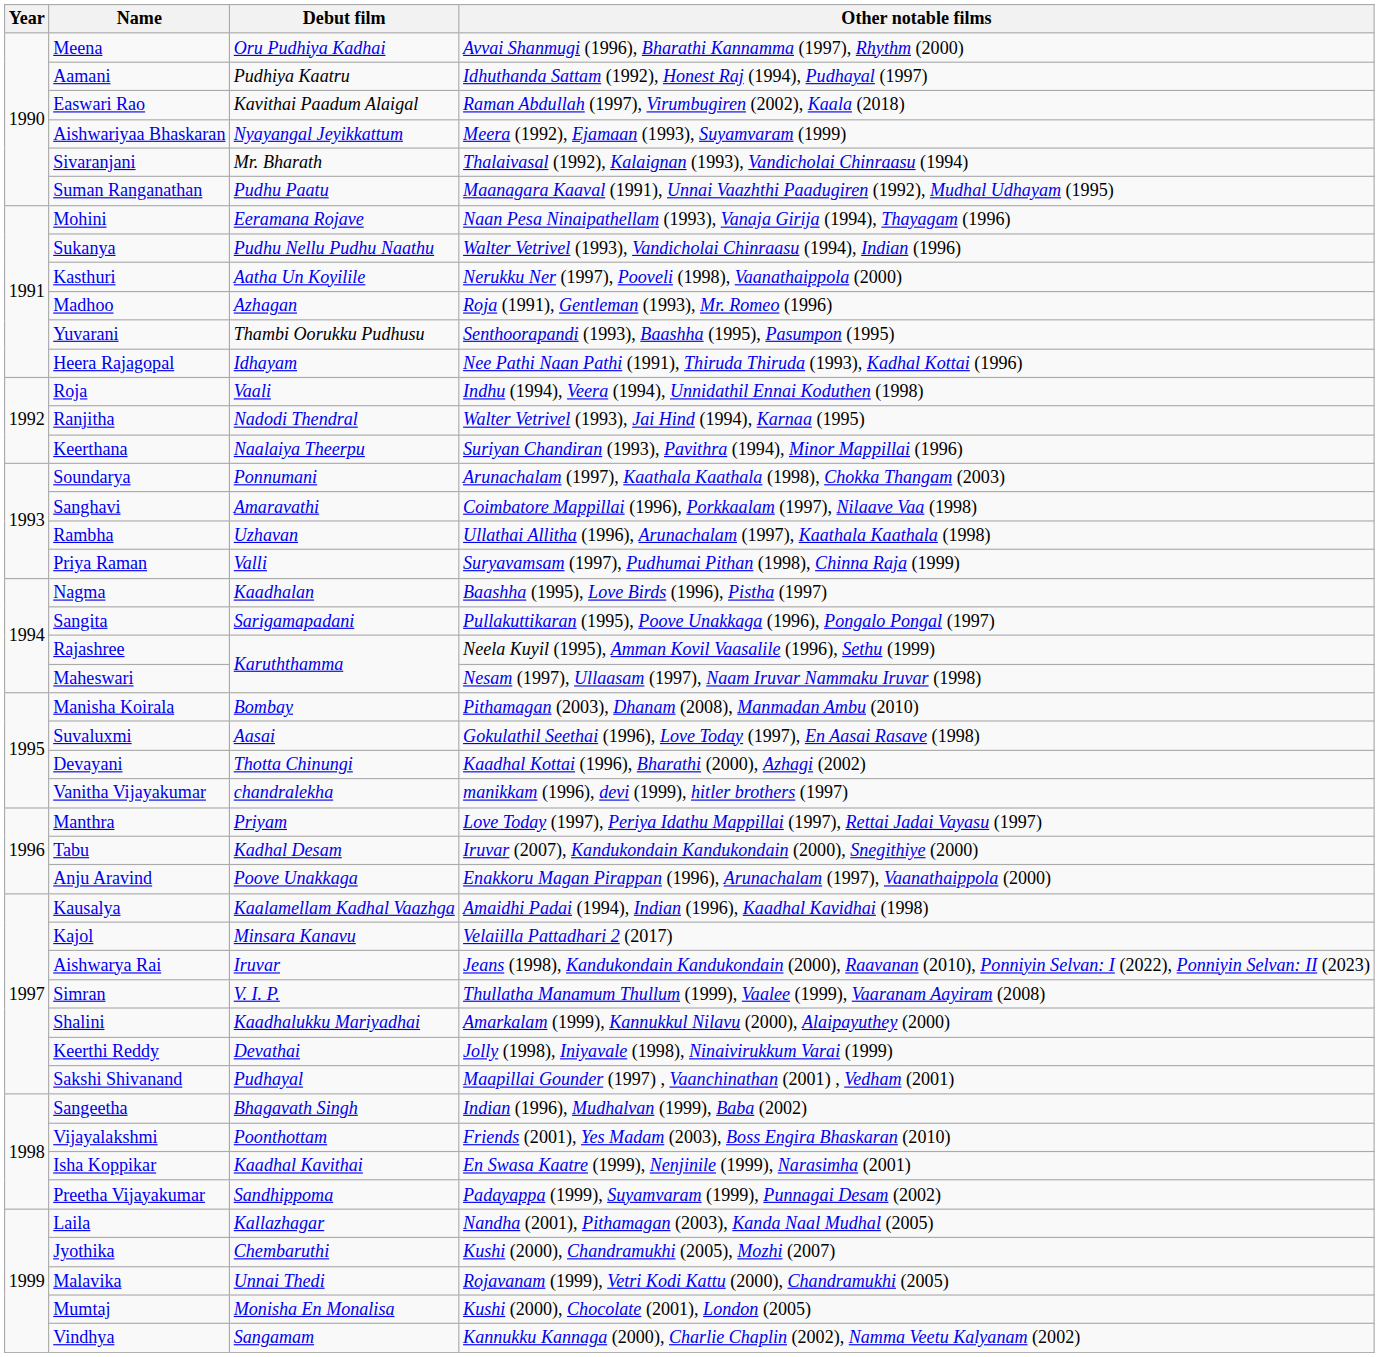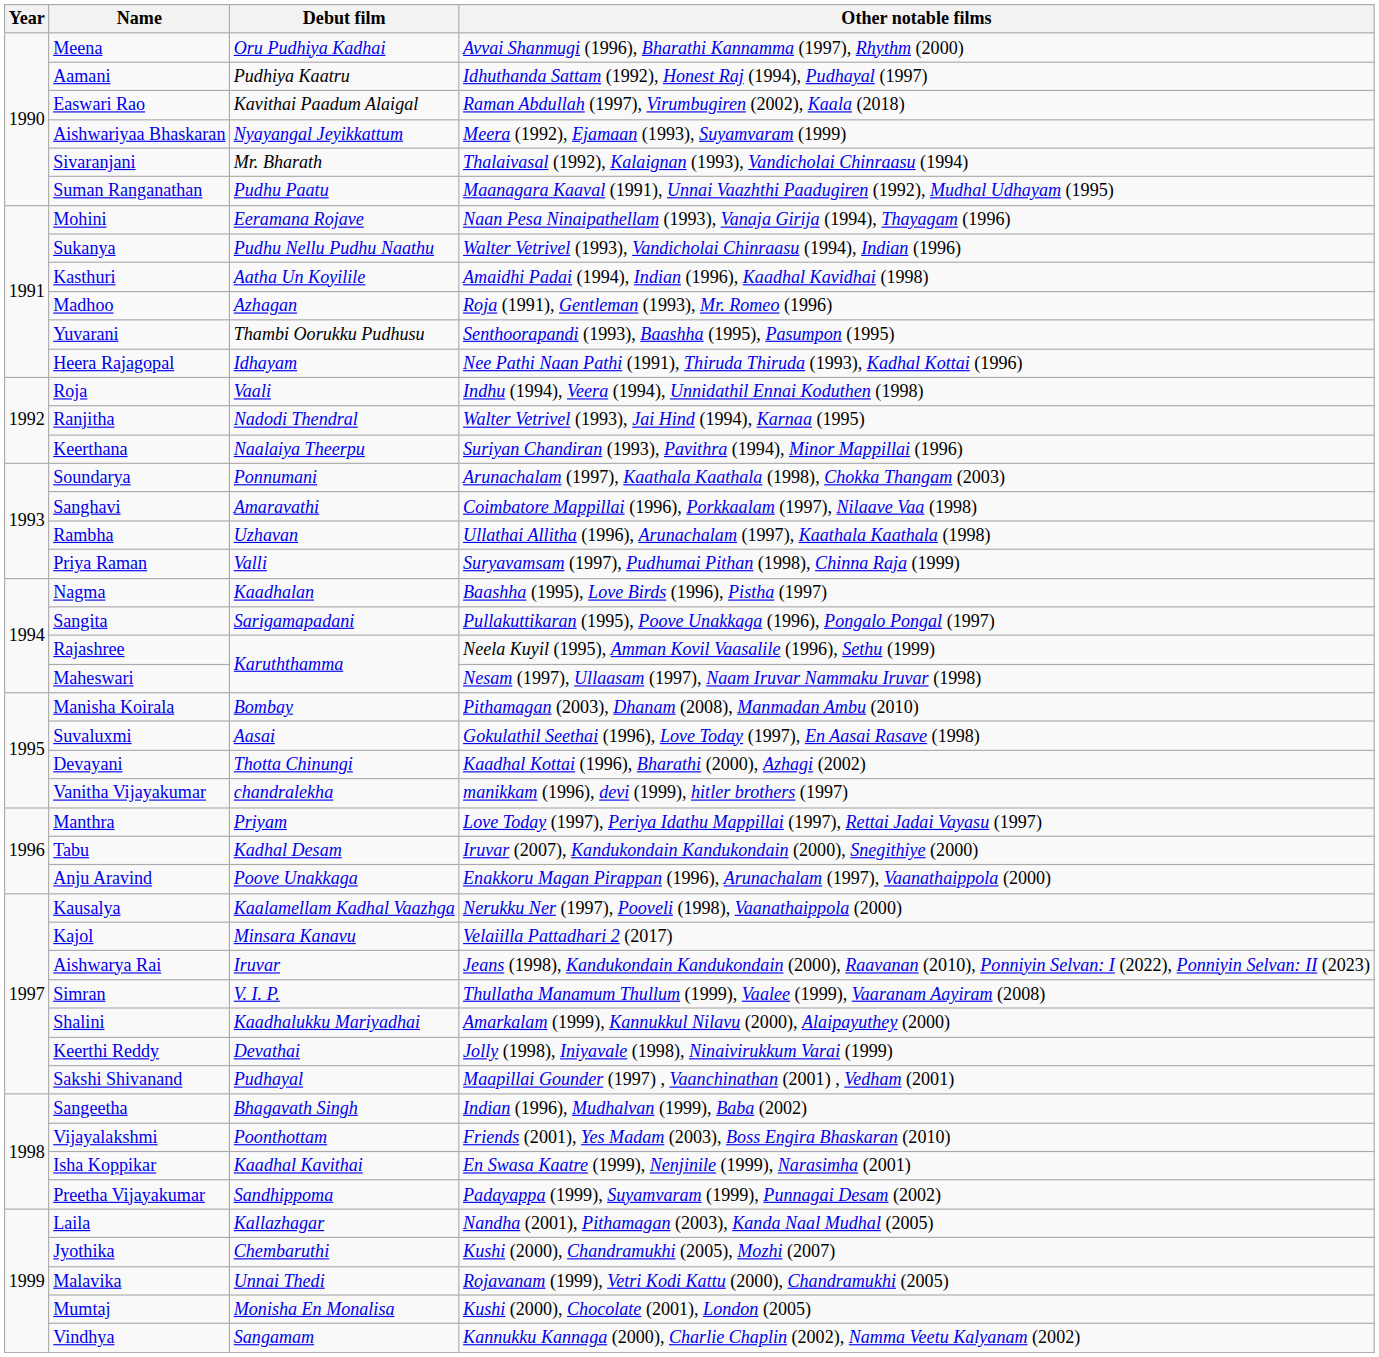 <table class="wikitable sortable">
 <tr>
 <th>Year</th>
 <th>Name</th>
 <th>Debut film</th>
 <th class=unsortable>Other notable films</th>
 </tr>
 <tr>
 <td rowspan="6">1990</td>
 <td><a href='#'>Meena</a></td>
 <td><em><a href='#'>Oru Pudhiya Kadhai</a></em></td>
 <td><em><a href='#'>Avvai Shanmugi</a></em> (1996), <em><a href='#'>Bharathi Kannamma</a></em> (1997), <em><a href='#'>Rhythm</a></em> (2000)</td>
 </tr>
 <tr>
 <td><a href='#'>Aamani</a></td>
 <td><em>Pudhiya Kaatru</em></td>
 <td><em><a href='#'>Idhuthanda Sattam</a></em> (1992), <em><a href='#'>Honest Raj</a></em> (1994), <em><a href='#'>Pudhayal</a></em> (1997)</td>
 </tr>
 <tr>
 <td><a href='#'>Easwari Rao</a></td>
 <td><em>Kavithai Paadum Alaigal</em></td>
 <td><em><a href='#'>Raman Abdullah</a></em> (1997), <em><a href='#'>Virumbugiren</a></em> (2002), <em><a href='#'>Kaala</a></em> (2018)</td>
 </tr>
 <tr>
 <td><a href='#'>Aishwariyaa Bhaskaran</a></td>
 <td><em><a href='#'>Nyayangal Jeyikkattum</a></em></td>
 <td><em><a href='#'>Meera</a></em> (1992), <em><a href='#'>Ejamaan</a></em> (1993), <em><a href='#'>Suyamvaram</a></em> (1999)</td>
 </tr>
 <tr>
 <td><a href='#'>Sivaranjani</a></td>
 <td><em>Mr. Bharath</em></td>
 <td><em><a href='#'>Thalaivasal</a></em> (1992), <em><a href='#'>Kalaignan</a></em> (1993), <em><a href='#'>Vandicholai Chinraasu</a></em> (1994)</td>
 </tr>
 <tr>
 <td><a href='#'>Suman Ranganathan</a></td>
 <td><em><a href='#'>Pudhu Paatu</a></em></td>
 <td><em><a href='#'>Maanagara Kaaval</a></em> (1991), <em><a href='#'>Unnai Vaazhthi Paadugiren</a></em> (1992), <em><a href='#'>Mudhal Udhayam</a></em> (1995)</td>
 </tr>
 <tr>
 <td rowspan="6">1991</td>
 <td><a href='#'>Mohini</a></td>
 <td><em><a href='#'>Eeramana Rojave</a></em></td>
 <td><em><a href='#'>Naan Pesa Ninaipathellam</a></em> (1993), <em><a href='#'>Vanaja Girija</a></em> (1994), <em><a href='#'>Thayagam</a></em> (1996)</td>
 </tr>
 <tr>
 <td><a href='#'>Sukanya</a></td>
 <td><em><a href='#'>Pudhu Nellu Pudhu Naathu</a></em></td>
 <td><em><a href='#'>Walter Vetrivel</a></em> (1993), <em><a href='#'>Vandicholai Chinraasu</a></em> (1994), <em><a href='#'>Indian</a></em> (1996)</td>
 </tr>
 <tr>
 <td><a href='#'>Kasthuri</a></td>
 <td><em><a href='#'>Aatha Un Koyilile</a></em></td>
-<td><em><a href='#'>Nerukku Ner</a></em> (1997), <em><a href='#'>Pooveli</a></em> (1998), <em><a href='#'>Vaanathaippola</a></em> (2000)</td>
+<td><em><a href='#'>Amaidhi Padai</a></em> (1994), <em><a href='#'>Indian</a></em> (1996), <em><a href='#'>Kaadhal Kavidhai</a></em> (1998)</td>
 </tr>
 <tr>
 <td><a href='#'>Madhoo</a></td>
 <td><em><a href='#'>Azhagan</a></em></td>
 <td><em><a href='#'>Roja</a></em> (1991), <em><a href='#'>Gentleman</a></em> (1993), <em><a href='#'>Mr. Romeo</a></em> (1996)</td>
 </tr>
 <tr>
 <td><a href='#'>Yuvarani</a></td>
 <td><em>Thambi Oorukku Pudhusu</em></td>
 <td><em><a href='#'>Senthoorapandi</a></em> (1993), <em><a href='#'>Baashha</a></em> (1995), <em><a href='#'>Pasumpon</a></em> (1995)</td>
 </tr>
 <tr>
 <td><a href='#'>Heera Rajagopal</a></td>
 <td><em><a href='#'>Idhayam</a></em></td>
 <td><em><a href='#'>Nee Pathi Naan Pathi</a></em> (1991), <em><a href='#'>Thiruda Thiruda</a></em> (1993), <em><a href='#'>Kadhal Kottai</a></em> (1996)</td>
 </tr>
 <tr>
 <td rowspan="3">1992</td>
 <td><a href='#'>Roja</a></td>
 <td><em><a href='#'>Vaali</a></em></td>
 <td><em><a href='#'>Indhu</a></em> (1994), <em><a href='#'>Veera</a></em> (1994), <em><a href='#'>Unnidathil Ennai Koduthen</a></em> (1998)</td>
 </tr>
 <tr>
 <td><a href='#'>Ranjitha</a></td>
 <td><em><a href='#'>Nadodi Thendral</a></em></td>
 <td><em><a href='#'>Walter Vetrivel</a></em> (1993), <em><a href='#'>Jai Hind</a></em> (1994), <em><a href='#'>Karnaa</a></em> (1995)</td>
 </tr>
 <tr>
 <td><a href='#'>Keerthana</a></td>
 <td><em><a href='#'>Naalaiya Theerpu</a></em></td>
 <td><em><a href='#'>Suriyan Chandiran</a></em> (1993), <em><a href='#'>Pavithra</a></em> (1994), <em><a href='#'>Minor Mappillai</a></em> (1996)</td>
 </tr>
 <tr>
 <td rowspan="4">1993</td>
 <td><a href='#'>Soundarya</a></td>
 <td><em><a href='#'>Ponnumani</a></em></td>
 <td><em><a href='#'>Arunachalam</a></em> (1997), <em><a href='#'>Kaathala Kaathala</a></em> (1998), <em><a href='#'>Chokka Thangam</a></em> (2003)</td>
 </tr>
 <tr>
 <td><a href='#'>Sanghavi</a></td>
 <td><em><a href='#'>Amaravathi</a></em></td>
 <td><em><a href='#'>Coimbatore Mappillai</a></em> (1996), <em><a href='#'>Porkkaalam</a></em> (1997), <em><a href='#'>Nilaave Vaa</a></em> (1998)</td>
 </tr>
 <tr>
 <td><a href='#'>Rambha</a></td>
 <td><em><a href='#'>Uzhavan</a></em></td>
 <td><em><a href='#'>Ullathai Allitha</a></em> (1996), <em><a href='#'>Arunachalam</a></em> (1997), <em><a href='#'>Kaathala Kaathala</a></em> (1998)</td>
 </tr>
 <tr>
 <td><a href='#'>Priya Raman</a></td>
 <td><em><a href='#'>Valli</a></em></td>
 <td><em><a href='#'>Suryavamsam</a></em> (1997), <em><a href='#'>Pudhumai Pithan</a></em> (1998), <em><a href='#'>Chinna Raja</a></em> (1999)</td>
 </tr>
 <tr>
 <td rowspan="4">1994</td>
 <td><a href='#'>Nagma</a></td>
 <td><em><a href='#'>Kaadhalan</a></em></td>
 <td><em><a href='#'>Baashha</a></em> (1995), <em><a href='#'>Love Birds</a></em> (1996), <em><a href='#'>Pistha</a></em> (1997)</td>
 </tr>
 <tr>
 <td><a href='#'>Sangita</a></td>
 <td><em><a href='#'>Sarigamapadani</a></em></td>
 <td><em><a href='#'>Pullakuttikaran</a></em> (1995), <em><a href='#'>Poove Unakkaga</a></em> (1996), <em><a href='#'>Pongalo Pongal</a></em> (1997)</td>
 </tr>
 <tr>
 <td><a href='#'>Rajashree</a></td>
 <td rowspan="2"><em><a href='#'>Karuththamma</a></em></td>
 <td><em>Neela Kuyil</em> (1995), <em><a href='#'>Amman Kovil Vaasalile</a></em> (1996), <em><a href='#'>Sethu</a></em> (1999)</td>
 </tr>
 <tr>
 <td><a href='#'>Maheswari</a></td>
 <td><em><a href='#'>Nesam</a></em> (1997), <em><a href='#'>Ullaasam</a></em> (1997), <em><a href='#'>Naam Iruvar Nammaku Iruvar</a></em> (1998)</td>
 </tr>
 <tr>
 <td rowspan="4">1995</td>
 <td><a href='#'>Manisha Koirala</a></td>
 <td><em><a href='#'>Bombay</a></em></td>
 <td><em><a href='#'>Pithamagan</a></em> (2003), <em><a href='#'>Dhanam</a></em> (2008), <em><a href='#'>Manmadan Ambu</a></em> (2010)</td>
 </tr>
 <tr>
 <td><a href='#'>Suvaluxmi</a></td>
 <td><em><a href='#'>Aasai</a></em></td>
 <td><em><a href='#'>Gokulathil Seethai</a></em> (1996), <em><a href='#'>Love Today</a></em> (1997), <em><a href='#'>En Aasai Rasave</a></em> (1998)</td>
 </tr>
 <tr>
 <td><a href='#'>Devayani</a></td>
 <td><em><a href='#'>Thotta Chinungi</a></em></td>
 <td><em><a href='#'>Kaadhal Kottai</a></em> (1996), <em><a href='#'>Bharathi</a></em> (2000), <em><a href='#'>Azhagi</a></em> (2002)</td>
 </tr>
 <tr>
 <td><a href='#'>Vanitha Vijayakumar</a></td>
 <td><em><a href='#'>chandralekha</a></em></td>
 <td><em><a href='#'>manikkam</a></em> (1996), <em><a href='#'>devi</a></em> (1999), <em><a href='#'>hitler brothers</a></em> (1997)</td>
 </tr>
 <tr>
 <td rowspan="3">1996</td>
 <td><a href='#'>Manthra</a></td>
 <td><em><a href='#'>Priyam</a></em></td>
 <td><em><a href='#'>Love Today</a></em> (1997), <em><a href='#'>Periya Idathu Mappillai</a></em> (1997), <em><a href='#'>Rettai Jadai Vayasu</a></em> (1997)</td>
 </tr>
 <tr>
 <td><a href='#'>Tabu</a></td>
 <td><em><a href='#'>Kadhal Desam</a></em></td>
 <td><em><a href='#'>Iruvar</a></em> (2007), <em><a href='#'>Kandukondain Kandukondain</a></em> (2000), <em><a href='#'>Snegithiye</a></em> (2000)</td>
 </tr>
 <tr>
 <td><a href='#'>Anju Aravind</a></td>
 <td><em><a href='#'>Poove Unakkaga</a></em></td>
 <td><em><a href='#'>Enakkoru Magan Pirappan</a></em> (1996), <em><a href='#'>Arunachalam</a></em> (1997), <em><a href='#'>Vaanathaippola</a></em> (2000)</td>
 </tr>
 <tr>
 <td rowspan="7">1997</td>
 <td><a href='#'>Kausalya</a></td>
 <td><em><a href='#'>Kaalamellam Kadhal Vaazhga</a></em></td>
-<td><em><a href='#'>Amaidhi Padai</a></em> (1994), <em><a href='#'>Indian</a></em> (1996), <em><a href='#'>Kaadhal Kavidhai</a></em> (1998)</td>
+<td><em><a href='#'>Nerukku Ner</a></em> (1997), <em><a href='#'>Pooveli</a></em> (1998), <em><a href='#'>Vaanathaippola</a></em> (2000)</td>
 </tr>
 <tr>
 <td><a href='#'>Kajol</a></td>
 <td><em><a href='#'>Minsara Kanavu</a></em></td>
 <td><em><a href='#'>Velaiilla Pattadhari 2</a></em> (2017)</td>
 </tr>
 <tr>
 <td><a href='#'>Aishwarya Rai</a></td>
 <td><em><a href='#'>Iruvar</a></em></td>
 <td><em><a href='#'>Jeans</a></em> (1998), <em><a href='#'>Kandukondain Kandukondain</a></em> (2000), <em><a href='#'>Raavanan</a></em> (2010), <em><a href='#'>Ponniyin Selvan: I</a></em> (2022), <em><a href='#'>Ponniyin Selvan: II</a></em> (2023)</td>
 </tr>
 <tr>
 <td><a href='#'>Simran</a></td>
 <td><em><a href='#'>V. I. P.</a></em></td>
 <td><em><a href='#'>Thullatha Manamum Thullum</a></em> (1999), <em><a href='#'>Vaalee</a></em> (1999), <em><a href='#'>Vaaranam Aayiram</a></em> (2008)</td>
 </tr>
 <tr>
 <td><a href='#'>Shalini</a></td>
 <td><em><a href='#'>Kaadhalukku Mariyadhai</a></em></td>
 <td><em><a href='#'>Amarkalam</a></em> (1999), <em><a href='#'>Kannukkul Nilavu</a></em> (2000), <em><a href='#'>Alaipayuthey</a></em> (2000)</td>
 </tr>
 <tr>
 <td><a href='#'>Keerthi Reddy</a></td>
 <td><em><a href='#'>Devathai</a></em></td>
 <td><em><a href='#'>Jolly</a></em> (1998), <em><a href='#'>Iniyavale</a></em> (1998), <em><a href='#'>Ninaivirukkum Varai</a></em> (1999)</td>
 </tr>
 <tr>
 <td><a href='#'>Sakshi Shivanand</a></td>
 <td><em><a href='#'>Pudhayal</a></em></td>
 <td><em><a href='#'>Maapillai Gounder</a></em> (1997) , <em><a href='#'>Vaanchinathan</a></em> (2001) , <em><a href='#'>Vedham</a></em> (2001)</td>
 </tr>
 <tr>
 <td rowspan="4">1998</td>
 <td><a href='#'>Sangeetha</a></td>
 <td><em><a href='#'>Bhagavath Singh</a></em></td>
 <td><em><a href='#'>Indian</a></em> (1996), <em><a href='#'>Mudhalvan</a></em> (1999), <em><a href='#'>Baba</a></em> (2002)</td>
 </tr>
 <tr>
 <td><a href='#'>Vijayalakshmi</a></td>
 <td><em><a href='#'>Poonthottam</a></em></td>
 <td><em><a href='#'>Friends</a></em> (2001), <em><a href='#'>Yes Madam</a></em> (2003), <em><a href='#'>Boss Engira Bhaskaran</a></em> (2010)</td>
 </tr>
 <tr>
 <td><a href='#'>Isha Koppikar</a></td>
 <td><em><a href='#'>Kaadhal Kavithai</a></em></td>
 <td><em><a href='#'>En Swasa Kaatre</a></em> (1999), <em><a href='#'>Nenjinile</a></em> (1999), <em><a href='#'>Narasimha</a></em> (2001)</td>
 </tr>
 <tr>
 <td><a href='#'>Preetha Vijayakumar</a></td>
 <td><em><a href='#'>Sandhippoma</a></em></td>
 <td><em><a href='#'>Padayappa</a></em> (1999), <em><a href='#'>Suyamvaram</a></em> (1999), <em><a href='#'>Punnagai Desam</a></em> (2002)</td>
 </tr>
 <tr>
 <td rowspan="5">1999</td>
 <td><a href='#'>Laila</a></td>
 <td><em><a href='#'>Kallazhagar</a></em></td>
 <td><em><a href='#'>Nandha</a></em> (2001), <em><a href='#'>Pithamagan</a></em> (2003), <em><a href='#'>Kanda Naal Mudhal</a></em> (2005)</td>
 </tr>
 <tr>
 <td><a href='#'>Jyothika</a></td>
 <td><em><a href='#'>Chembaruthi</a></em></td>
 <td><em><a href='#'>Kushi</a></em> (2000), <em><a href='#'>Chandramukhi</a></em> (2005), <em><a href='#'>Mozhi</a></em> (2007)</td>
 </tr>
 <tr>
 <td><a href='#'>Malavika</a></td>
 <td><em><a href='#'>Unnai Thedi</a></em></td>
 <td><em><a href='#'>Rojavanam</a></em> (1999), <em><a href='#'>Vetri Kodi Kattu</a></em> (2000), <em><a href='#'>Chandramukhi</a></em> (2005)</td>
 </tr>
 <tr>
 <td><a href='#'>Mumtaj</a></td>
 <td><em><a href='#'>Monisha En Monalisa</a></em></td>
 <td><em><a href='#'>Kushi</a></em> (2000), <em><a href='#'>Chocolate</a></em> (2001), <em><a href='#'>London</a></em> (2005)</td>
 </tr>
 <tr>
 <td><a href='#'>Vindhya</a></td>
 <td><em><a href='#'>Sangamam</a></em></td>
 <td><em><a href='#'>Kannukku Kannaga</a></em> (2000), <a href='#'><em>Charlie Chaplin</em></a> (2002), <em><a href='#'>Namma Veetu Kalyanam</a></em> (2002)</td>
 </tr>
 </table>
